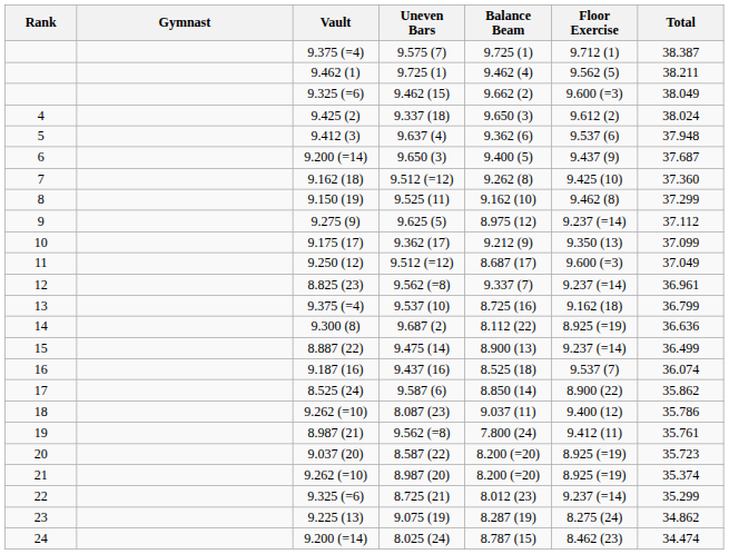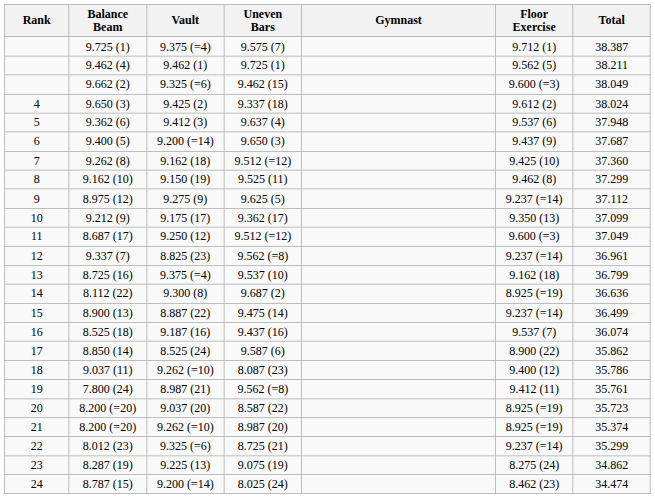 <table class="sortable wikitable" style="text-align:center">
 <tr>
 <th width=10%>Rank</th>
-<th width=30%>Gymnast</th>
+<th width=12% style="width:6em">Balance<br>Beam</th>
 <th width=12% style="width:6em">Vault</th>
 <th width=12% style="width:6em">Uneven<br>Bars</th>
-<th width=12% style="width:6em">Balance<br>Beam</th>
+<th width=30%>Gymnast</th>
 <th width=12% style="width:6em">Floor<br>Exercise</th>
 <th width=12% style="width:6em">Total</th>
 </tr>
 <tr>
 <td></td>
-<td align=left></td>
+<td>9.725 (1)</td>
 <td>9.375 (=4)</td>
 <td>9.575 (7)</td>
-<td>9.725 (1)</td>
+<td align=left></td>
 <td>9.712 (1)</td>
 <td>38.387</td>
 </tr>
 <tr>
 <td></td>
-<td align=left></td>
+<td>9.462 (4)</td>
 <td>9.462 (1)</td>
 <td>9.725 (1)</td>
-<td>9.462 (4)</td>
+<td align=left></td>
 <td>9.562 (5)</td>
 <td>38.211</td>
 </tr>
 <tr>
 <td></td>
-<td align=left></td>
+<td>9.662 (2)</td>
 <td>9.325 (=6)</td>
 <td>9.462 (15)</td>
-<td>9.662 (2)</td>
+<td align=left></td>
 <td>9.600 (=3)</td>
 <td>38.049</td>
 </tr>
 <tr>
 <td>4</td>
-<td align=left></td>
+<td>9.650 (3)</td>
 <td>9.425 (2)</td>
 <td>9.337 (18)</td>
-<td>9.650 (3)</td>
+<td align=left></td>
 <td>9.612 (2)</td>
 <td>38.024</td>
 </tr>
 <tr>
 <td>5</td>
-<td align=left></td>
+<td>9.362 (6)</td>
 <td>9.412 (3)</td>
 <td>9.637 (4)</td>
-<td>9.362 (6)</td>
+<td align=left></td>
 <td>9.537 (6)</td>
 <td>37.948</td>
 </tr>
 <tr>
 <td>6</td>
-<td align=left></td>
+<td>9.400 (5)</td>
 <td>9.200 (=14)</td>
 <td>9.650 (3)</td>
-<td>9.400 (5)</td>
+<td align=left></td>
 <td>9.437 (9)</td>
 <td>37.687</td>
 </tr>
 <tr>
 <td>7</td>
-<td align=left></td>
+<td>9.262 (8)</td>
 <td>9.162 (18)</td>
 <td>9.512 (=12)</td>
-<td>9.262 (8)</td>
+<td align=left></td>
 <td>9.425 (10)</td>
 <td>37.360</td>
 </tr>
 <tr>
 <td>8</td>
-<td align=left></td>
+<td>9.162 (10)</td>
 <td>9.150 (19)</td>
 <td>9.525 (11)</td>
-<td>9.162 (10)</td>
+<td align=left></td>
 <td>9.462 (8)</td>
 <td>37.299</td>
 </tr>
 <tr>
 <td>9</td>
-<td align=left></td>
+<td>8.975 (12)</td>
 <td>9.275 (9)</td>
 <td>9.625 (5)</td>
-<td>8.975 (12)</td>
+<td align=left></td>
 <td>9.237 (=14)</td>
 <td>37.112</td>
 </tr>
 <tr>
 <td>10</td>
-<td align=left></td>
+<td>9.212 (9)</td>
 <td>9.175 (17)</td>
 <td>9.362 (17)</td>
-<td>9.212 (9)</td>
+<td align=left></td>
 <td>9.350 (13)</td>
 <td>37.099</td>
 </tr>
 <tr>
 <td>11</td>
-<td align=left></td>
+<td>8.687 (17)</td>
 <td>9.250 (12)</td>
 <td>9.512 (=12)</td>
-<td>8.687 (17)</td>
+<td align=left></td>
 <td>9.600 (=3)</td>
 <td>37.049</td>
 </tr>
 <tr>
 <td>12</td>
-<td align=left></td>
+<td>9.337 (7)</td>
 <td>8.825 (23)</td>
 <td>9.562 (=8)</td>
-<td>9.337 (7)</td>
+<td align=left></td>
 <td>9.237 (=14)</td>
 <td>36.961</td>
 </tr>
 <tr>
 <td>13</td>
-<td align=left></td>
+<td>8.725 (16)</td>
 <td>9.375 (=4)</td>
 <td>9.537 (10)</td>
-<td>8.725 (16)</td>
+<td align=left></td>
 <td>9.162 (18)</td>
 <td>36.799</td>
 </tr>
 <tr>
 <td>14</td>
-<td align=left></td>
+<td>8.112 (22)</td>
 <td>9.300 (8)</td>
 <td>9.687 (2)</td>
-<td>8.112 (22)</td>
+<td align=left></td>
 <td>8.925 (=19)</td>
 <td>36.636</td>
 </tr>
 <tr>
 <td>15</td>
-<td align=left></td>
+<td>8.900 (13)</td>
 <td>8.887 (22)</td>
 <td>9.475 (14)</td>
-<td>8.900 (13)</td>
+<td align=left></td>
 <td>9.237 (=14)</td>
 <td>36.499</td>
 </tr>
 <tr>
 <td>16</td>
-<td align=left></td>
+<td>8.525 (18)</td>
 <td>9.187 (16)</td>
 <td>9.437 (16)</td>
-<td>8.525 (18)</td>
+<td align=left></td>
 <td>9.537 (7)</td>
 <td>36.074</td>
 </tr>
 <tr>
 <td>17</td>
-<td align=left></td>
+<td>8.850 (14)</td>
 <td>8.525 (24)</td>
 <td>9.587 (6)</td>
-<td>8.850 (14)</td>
+<td align=left></td>
 <td>8.900 (22)</td>
 <td>35.862</td>
 </tr>
 <tr>
 <td>18</td>
-<td align=left></td>
+<td>9.037 (11)</td>
 <td>9.262 (=10)</td>
 <td>8.087 (23)</td>
-<td>9.037 (11)</td>
+<td align=left></td>
 <td>9.400 (12)</td>
 <td>35.786</td>
 </tr>
 <tr>
 <td>19</td>
-<td align=left></td>
+<td>7.800 (24)</td>
 <td>8.987 (21)</td>
 <td>9.562 (=8)</td>
-<td>7.800 (24)</td>
+<td align=left></td>
 <td>9.412 (11)</td>
 <td>35.761</td>
 </tr>
 <tr>
 <td>20</td>
-<td align=left></td>
+<td>8.200 (=20)</td>
 <td>9.037 (20)</td>
 <td>8.587 (22)</td>
-<td>8.200 (=20)</td>
+<td align=left></td>
 <td>8.925 (=19)</td>
 <td>35.723</td>
 </tr>
 <tr>
 <td>21</td>
-<td align=left></td>
+<td>8.200 (=20)</td>
 <td>9.262 (=10)</td>
 <td>8.987 (20)</td>
-<td>8.200 (=20)</td>
+<td align=left></td>
 <td>8.925 (=19)</td>
 <td>35.374</td>
 </tr>
 <tr>
 <td>22</td>
-<td align=left></td>
+<td>8.012 (23)</td>
 <td>9.325 (=6)</td>
 <td>8.725 (21)</td>
-<td>8.012 (23)</td>
+<td align=left></td>
 <td>9.237 (=14)</td>
 <td>35.299</td>
 </tr>
 <tr>
 <td>23</td>
-<td align=left></td>
+<td>8.287 (19)</td>
 <td>9.225 (13)</td>
 <td>9.075 (19)</td>
-<td>8.287 (19)</td>
+<td align=left></td>
 <td>8.275 (24)</td>
 <td>34.862</td>
 </tr>
 <tr>
 <td>24</td>
-<td align=left></td>
+<td>8.787 (15)</td>
 <td>9.200 (=14)</td>
 <td>8.025 (24)</td>
-<td>8.787 (15)</td>
+<td align=left></td>
 <td>8.462 (23)</td>
 <td>34.474</td>
 </tr>
 </table>
